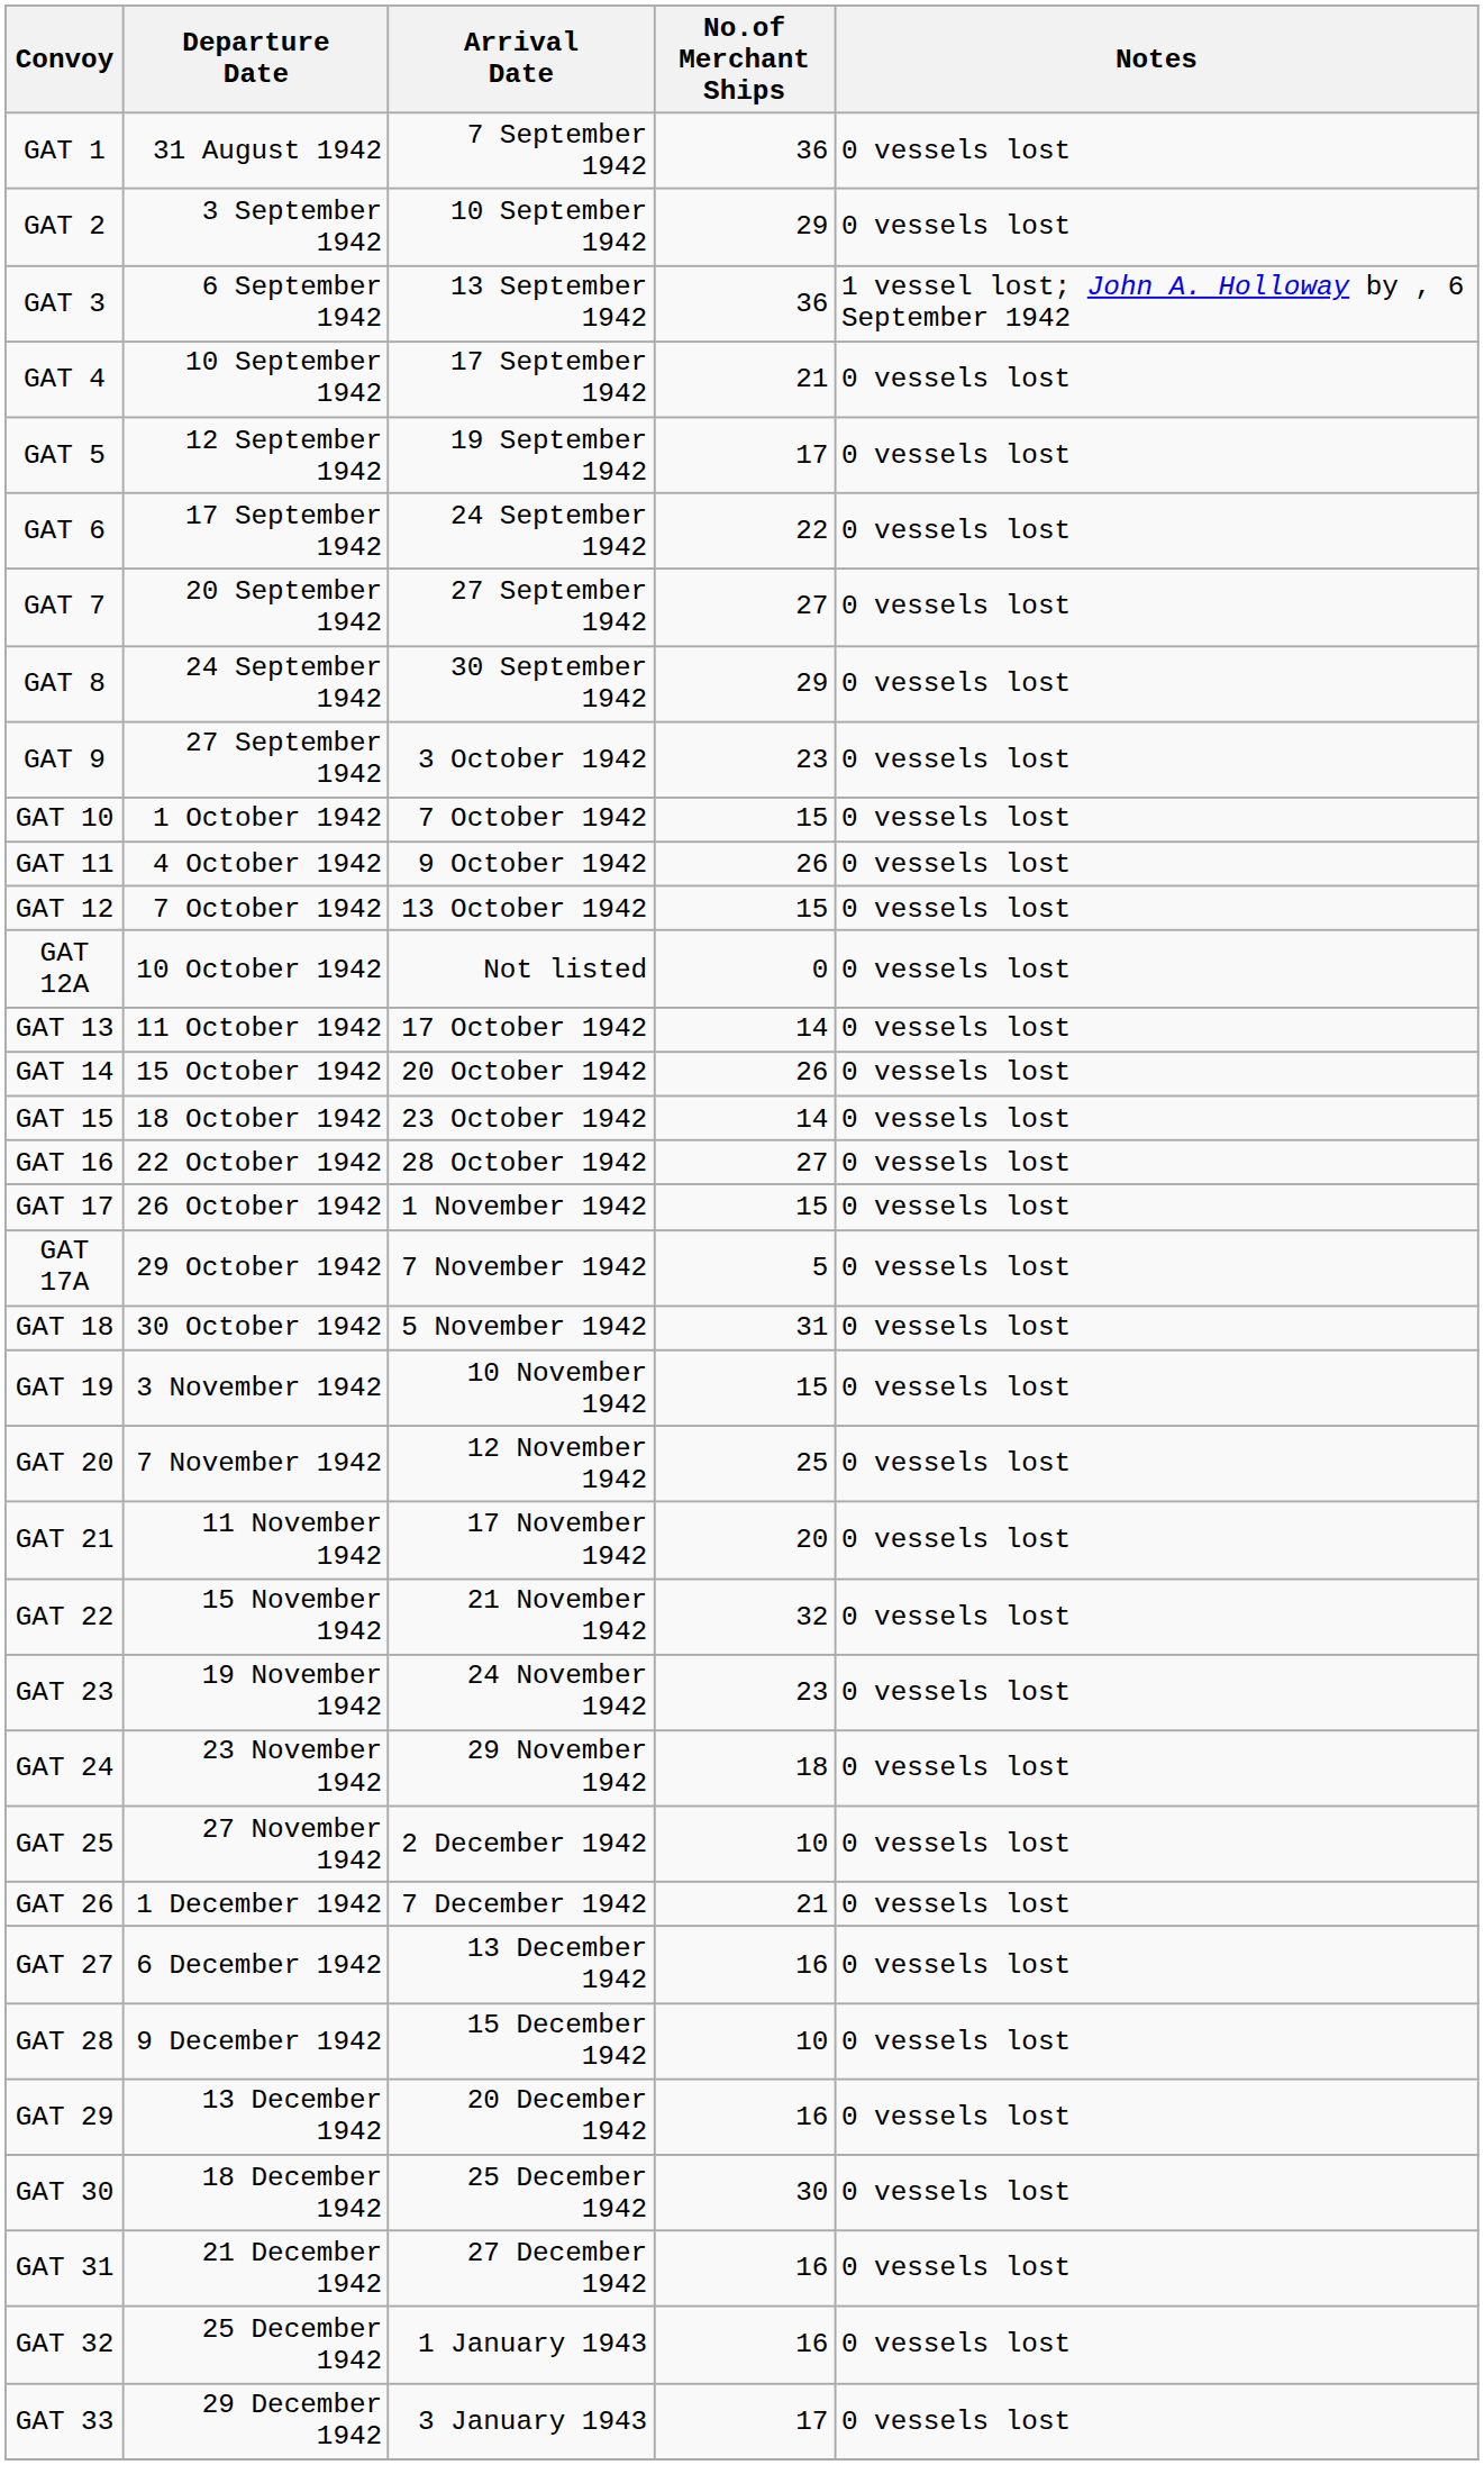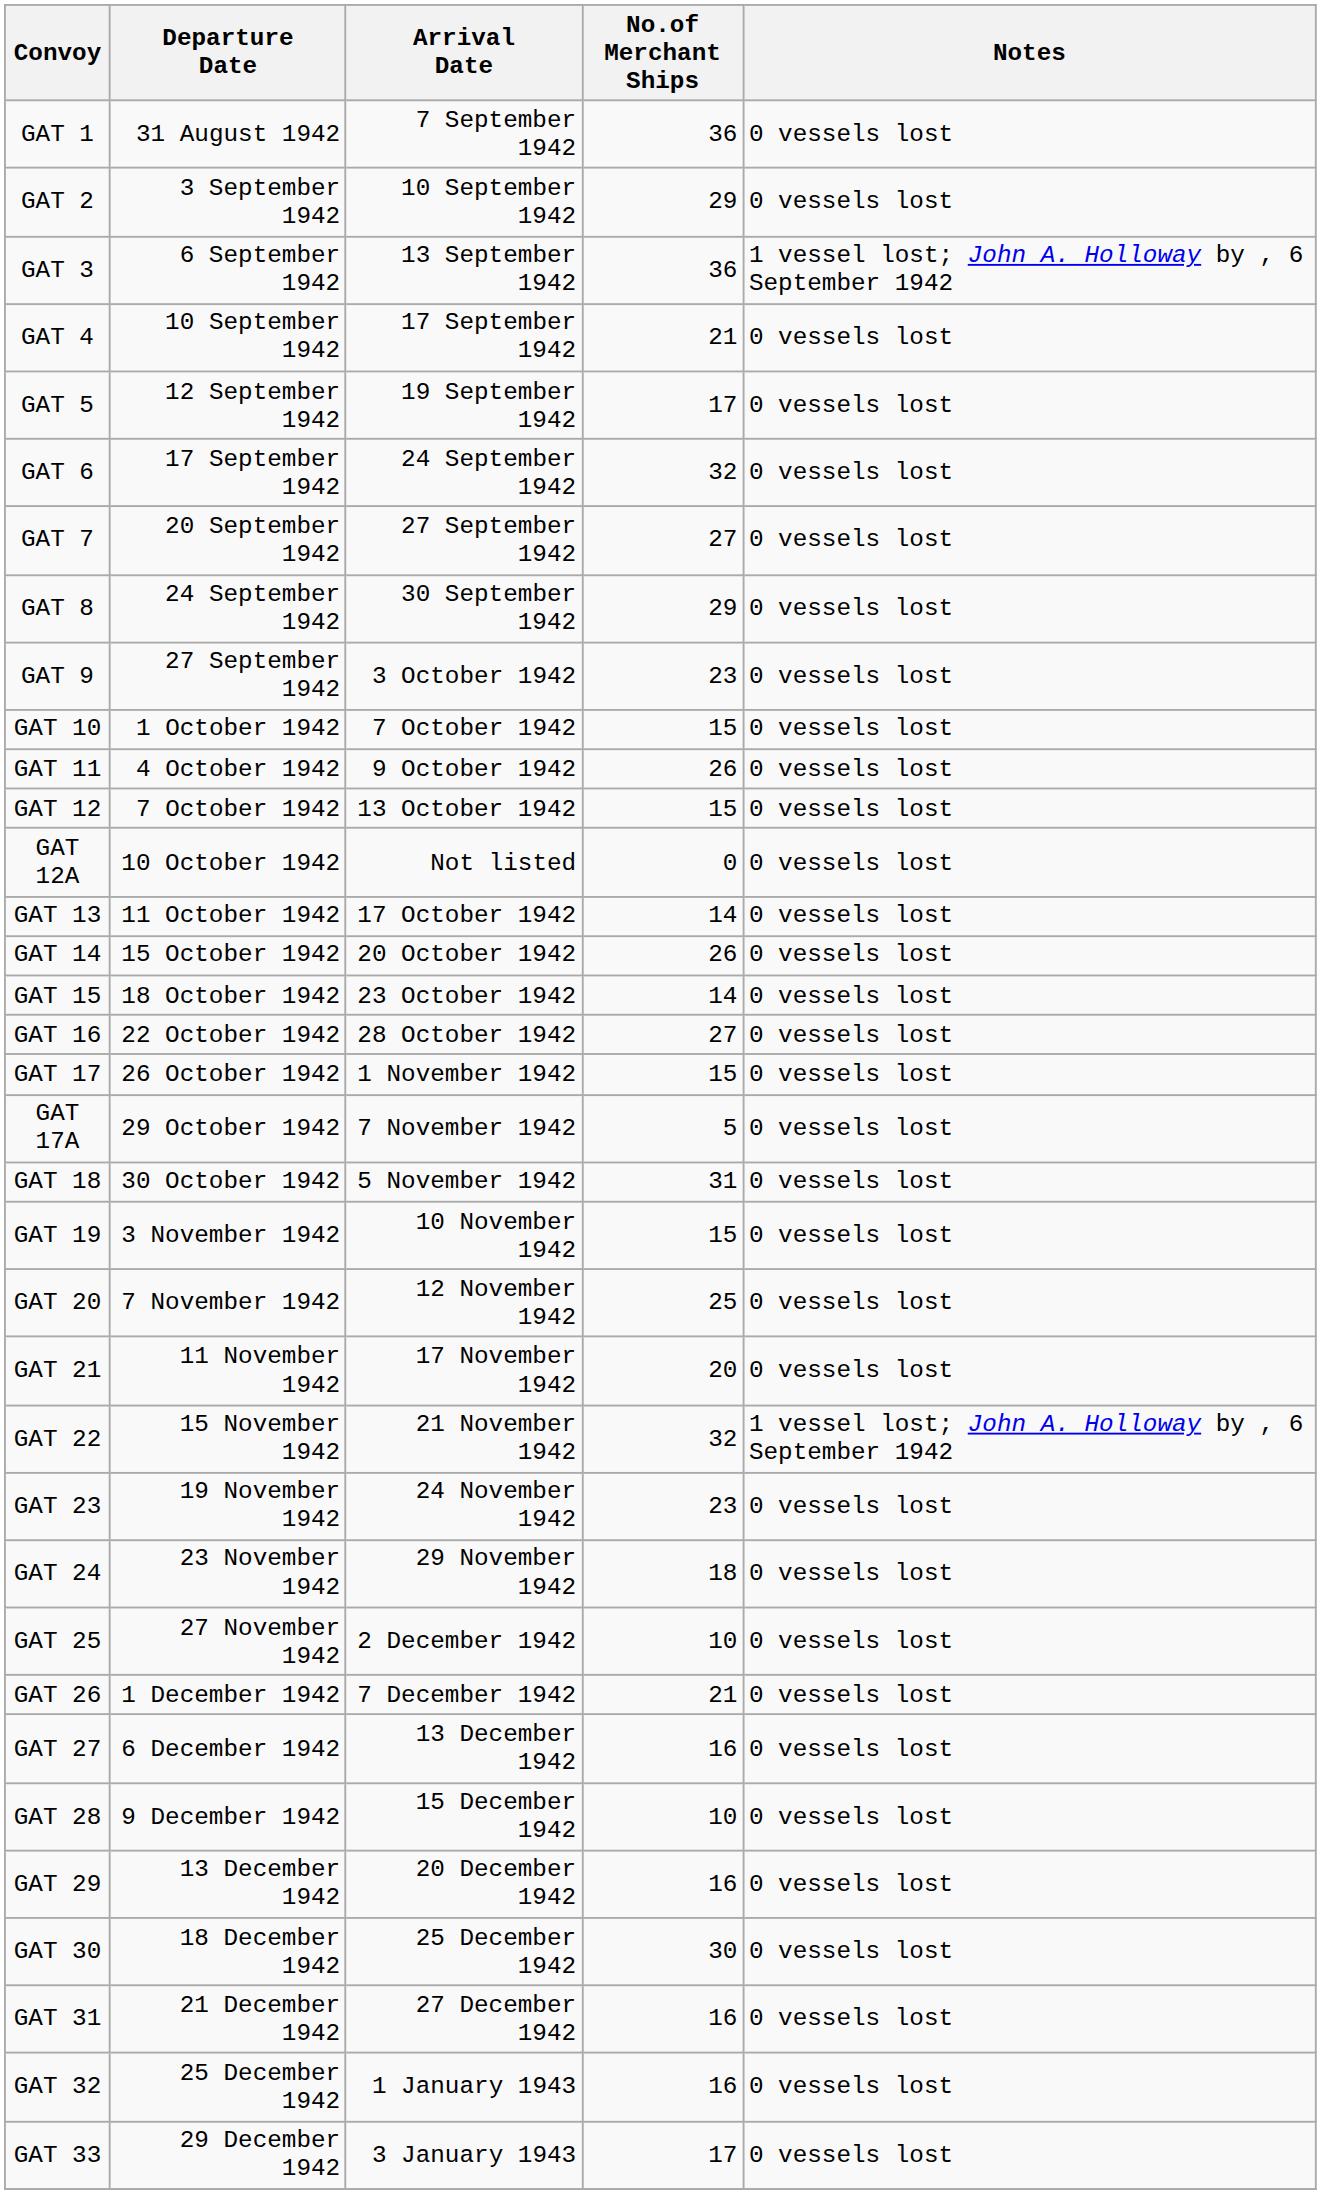 <table class="wikitable sortable">
 <tr>
 <th scope="col" width="50px">Convoy</th>
 <th scope="col" width="120px">Departure<br>Date</th>
 <th scope="col" width="120px">Arrival<br>Date</th>
 <th scope="col" width="80px">No.of Merchant Ships</th>
 <th scope="col" width="300px">Notes</th>
 </tr>
 <tr>
 <td align="center">GAT 1</td>
 <td align="right">31 August 1942</td>
 <td align="right">7 September 1942</td>
 <td align="right">36</td>
 <td align="left">0 vessels lost</td>
 </tr>
 <tr>
 <td align="center">GAT 2</td>
 <td align="right">3 September 1942</td>
 <td align="right">10 September 1942</td>
 <td align="right">29</td>
 <td align="left">0 vessels lost</td>
 </tr>
 <tr>
 <td align="center">GAT 3</td>
 <td align="right">6 September 1942</td>
 <td align="right">13 September 1942</td>
 <td align="right">36</td>
 <td align="left">1 vessel lost; <a href='#'><em>John A. Holloway</em></a> by , 6 September 1942</td>
 </tr>
 <tr>
 <td align="center">GAT 4</td>
 <td align="right">10 September 1942</td>
 <td align="right">17 September 1942</td>
 <td align="right">21</td>
 <td align="left">0 vessels lost</td>
 </tr>
 <tr>
 <td align="center">GAT 5</td>
 <td align="right">12 September 1942</td>
 <td align="right">19 September 1942</td>
 <td align="right">17</td>
 <td align="left">0 vessels lost</td>
 </tr>
 <tr>
 <td align="center">GAT 6</td>
 <td align="right">17 September 1942</td>
 <td align="right">24 September 1942</td>
-<td align="right">22</td>
+<td align="right">32</td>
 <td align="left">0 vessels lost</td>
 </tr>
 <tr>
 <td align="center">GAT 7</td>
 <td align="right">20 September 1942</td>
 <td align="right">27 September 1942</td>
 <td align="right">27</td>
 <td align="left">0 vessels lost</td>
 </tr>
 <tr>
 <td align="center">GAT 8</td>
 <td align="right">24 September 1942</td>
 <td align="right">30 September 1942</td>
 <td align="right">29</td>
 <td align="left">0 vessels lost</td>
 </tr>
 <tr>
 <td align="center">GAT 9</td>
 <td align="right">27 September 1942</td>
 <td align="right">3 October 1942</td>
 <td align="right">23</td>
 <td align="left">0 vessels lost</td>
 </tr>
 <tr>
 <td align="center">GAT 10</td>
 <td align="right">1 October 1942</td>
 <td align="right">7 October 1942</td>
 <td align="right">15</td>
 <td align="left">0 vessels lost</td>
 </tr>
 <tr>
 <td align="center">GAT 11</td>
 <td align="right">4 October 1942</td>
 <td align="right">9 October 1942</td>
 <td align="right">26</td>
 <td align="left">0 vessels lost</td>
 </tr>
 <tr>
 <td align="center">GAT 12</td>
 <td align="right">7 October 1942</td>
 <td align="right">13 October 1942</td>
 <td align="right">15</td>
 <td align="left">0 vessels lost</td>
 </tr>
 <tr>
 <td align="center">GAT 12A</td>
 <td align="right">10 October 1942</td>
 <td align="right">Not listed</td>
 <td align="right">0</td>
 <td align="left">0 vessels lost</td>
 </tr>
 <tr>
 <td align="center">GAT 13</td>
 <td align="right">11 October 1942</td>
 <td align="right">17 October 1942</td>
 <td align="right">14</td>
 <td align="left">0 vessels lost</td>
 </tr>
 <tr>
 <td align="center">GAT 14</td>
 <td align="right">15 October 1942</td>
 <td align="right">20 October 1942</td>
 <td align="right">26</td>
 <td align="left">0 vessels lost</td>
 </tr>
 <tr>
 <td align="center">GAT 15</td>
 <td align="right">18 October 1942</td>
 <td align="right">23 October 1942</td>
 <td align="right">14</td>
 <td align="left">0 vessels lost</td>
 </tr>
 <tr>
 <td align="center">GAT 16</td>
 <td align="right">22 October 1942</td>
 <td align="right">28 October 1942</td>
 <td align="right">27</td>
 <td align="left">0 vessels lost</td>
 </tr>
 <tr>
 <td align="center">GAT 17</td>
 <td align="right">26 October 1942</td>
 <td align="right">1 November 1942</td>
 <td align="right">15</td>
 <td align="left">0 vessels lost</td>
 </tr>
 <tr>
 <td align="center">GAT 17A</td>
 <td align="right">29 October 1942</td>
 <td align="right">7 November 1942</td>
 <td align="right">5</td>
 <td align="left">0 vessels lost</td>
 </tr>
 <tr>
 <td align="center">GAT 18</td>
 <td align="right">30 October 1942</td>
 <td align="right">5 November 1942</td>
 <td align="right">31</td>
 <td align="left">0 vessels lost</td>
 </tr>
 <tr>
 <td align="center">GAT 19</td>
 <td align="right">3 November 1942</td>
 <td align="right">10 November 1942</td>
 <td align="right">15</td>
 <td align="left">0 vessels lost</td>
 </tr>
 <tr>
 <td align="center">GAT 20</td>
 <td align="right">7 November 1942</td>
 <td align="right">12 November 1942</td>
 <td align="right">25</td>
 <td align="left">0 vessels lost</td>
 </tr>
 <tr>
 <td align="center">GAT 21</td>
 <td align="right">11 November 1942</td>
 <td align="right">17 November 1942</td>
 <td align="right">20</td>
 <td align="left">0 vessels lost</td>
 </tr>
 <tr>
 <td align="center">GAT 22</td>
 <td align="right">15 November 1942</td>
 <td align="right">21 November 1942</td>
 <td align="right">32</td>
-<td align="left">0 vessels lost</td>
+<td align="left">1 vessel lost; <a href='#'><em>John A. Holloway</em></a> by , 6 September 1942</td>
 </tr>
 <tr>
 <td align="center">GAT 23</td>
 <td align="right">19 November 1942</td>
 <td align="right">24 November 1942</td>
 <td align="right">23</td>
 <td align="left">0 vessels lost</td>
 </tr>
 <tr>
 <td align="center">GAT 24</td>
 <td align="right">23 November 1942</td>
 <td align="right">29 November 1942</td>
 <td align="right">18</td>
 <td align="left">0 vessels lost</td>
 </tr>
 <tr>
 <td align="center">GAT 25</td>
 <td align="right">27 November 1942</td>
 <td align="right">2 December 1942</td>
 <td align="right">10</td>
 <td align="left">0 vessels lost</td>
 </tr>
 <tr>
 <td align="center">GAT 26</td>
 <td align="right">1 December 1942</td>
 <td align="right">7 December 1942</td>
 <td align="right">21</td>
 <td align="left">0 vessels lost</td>
 </tr>
 <tr>
 <td align="center">GAT 27</td>
 <td align="right">6 December 1942</td>
 <td align="right">13 December 1942</td>
 <td align="right">16</td>
 <td align="left">0 vessels lost</td>
 </tr>
 <tr>
 <td align="center">GAT 28</td>
 <td align="right">9 December 1942</td>
 <td align="right">15 December 1942</td>
 <td align="right">10</td>
 <td align="left">0 vessels lost</td>
 </tr>
 <tr>
 <td align="center">GAT 29</td>
 <td align="right">13 December 1942</td>
 <td align="right">20 December 1942</td>
 <td align="right">16</td>
 <td align="left">0 vessels lost</td>
 </tr>
 <tr>
 <td align="center">GAT 30</td>
 <td align="right">18 December 1942</td>
 <td align="right">25 December 1942</td>
 <td align="right">30</td>
 <td align="left">0 vessels lost</td>
 </tr>
 <tr>
 <td align="center">GAT 31</td>
 <td align="right">21 December 1942</td>
 <td align="right">27 December 1942</td>
 <td align="right">16</td>
 <td align="left">0 vessels lost</td>
 </tr>
 <tr>
 <td align="center">GAT 32</td>
 <td align="right">25 December 1942</td>
 <td align="right">1 January 1943</td>
 <td align="right">16</td>
 <td align="left">0 vessels lost</td>
 </tr>
 <tr>
 <td align="center">GAT 33</td>
 <td align="right">29 December 1942</td>
 <td align="right">3 January 1943</td>
 <td align="right">17</td>
 <td align="left">0 vessels lost</td>
 </tr>
 <tr>
 </tr>
 </table>
